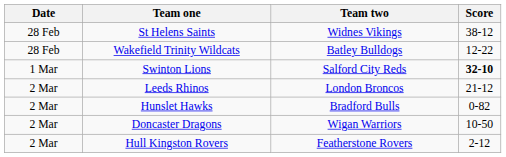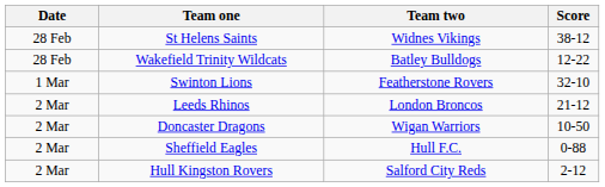 <table class="wikitable" style="text-align: center">
 <tr>
 <th width=100>Date</th>
 <th width=250>Team one</th>
 <th width=250>Team two</th>
 <th width=50>Score</th>
 </tr>
 <tr>
 <td>28 Feb</td>
 <td><a href='#'>St Helens Saints</a></td>
 <td><a href='#'>Widnes Vikings</a></td>
 <td>38-12</td>
 </tr>
 <tr>
 <td>28 Feb</td>
 <td><a href='#'>Wakefield Trinity Wildcats</a></td>
 <td><a href='#'>Batley Bulldogs</a></td>
 <td>12-22</td>
 </tr>
 <tr>
 <td>1 Mar</td>
 <td><a href='#'>Swinton Lions</a></td>
-<td><a href='#'>Salford City Reds</a></td>
-<td><strong>32-10</strong></td>
+<td><a href='#'>Featherstone Rovers</a></td>
+<td>32-10</td>
 </tr>
 <tr>
 <td>2 Mar</td>
 <td><a href='#'>Leeds Rhinos</a></td>
 <td><a href='#'>London Broncos</a></td>
 <td>21-12</td>
 </tr>
 <tr>
 <td>2 Mar</td>
-<td><a href='#'>Hunslet Hawks</a></td>
-<td><a href='#'>Bradford Bulls</a></td>
-<td>0-82</td>
-</tr>
-<tr>
-<td>2 Mar</td>
 <td><a href='#'>Doncaster Dragons</a></td>
 <td><a href='#'>Wigan Warriors</a></td>
 <td>10-50</td>
 </tr>
 <tr>
 <td>2 Mar</td>
+<td><a href='#'>Sheffield Eagles</a></td>
+<td><a href='#'>Hull F.C.</a></td>
+<td>0-88</td>
+</tr>
+<tr>
+<td>2 Mar</td>
 <td><a href='#'>Hull Kingston Rovers</a></td>
-<td><a href='#'>Featherstone Rovers</a></td>
+<td><a href='#'>Salford City Reds</a></td>
 <td>2-12</td>
 </tr>
 </table>
